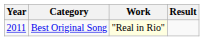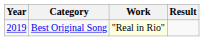 <table class="wikitable">
 <tr>
 <th>Year</th>
 <th>Category</th>
 <th>Work</th>
 <th>Result</th>
 </tr>
 <tr>
-<td><a href='#'>2011</a></td>
+<td><a href='#'>2019</a></td>
 <td><a href='#'>Best Original Song</a></td>
 <td style="background: lightyellow;">"Real in Rio"</td>
 <td></td>
 </tr>
 </table>
